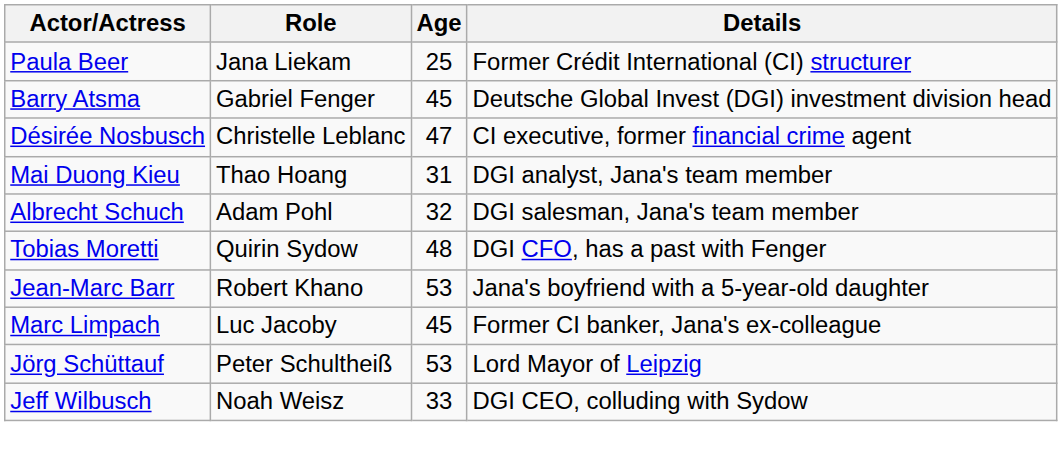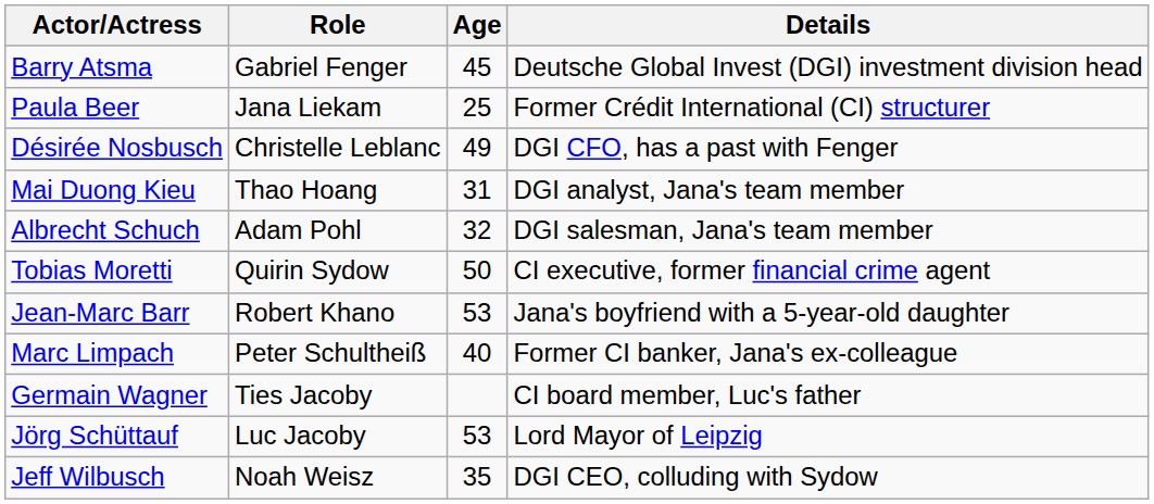 <table class="wikitable">
 <tr>
 <th>Actor/Actress</th>
 <th>Role</th>
 <th>Age</th>
 <th>Details</th>
 </tr>
 <tr>
+<td><a href='#'>Barry Atsma</a></td>
+<td>Gabriel Fenger</td>
+<td style="text-align: center;">45</td>
+<td>Deutsche Global Invest (DGI) investment division head</td>
+</tr>
+<tr>
 <td><a href='#'>Paula Beer</a></td>
 <td>Jana Liekam</td>
 <td style="text-align: center;">25</td>
 <td>Former Crédit International (CI) <a href='#'>structurer</a></td>
 </tr>
 <tr>
-<td><a href='#'>Barry Atsma</a></td>
-<td>Gabriel Fenger</td>
-<td style="text-align: center;">45</td>
-<td>Deutsche Global Invest (DGI) investment division head</td>
-</tr>
-<tr>
 <td style="white-space: nowrap;"><a href='#'>Désirée Nosbusch</a></td>
 <td style="white-space: nowrap;">Christelle Leblanc</td>
-<td style="text-align: center;">47</td>
-<td>CI executive, former <a href='#'>financial crime</a> agent</td>
+<td style="text-align: center;">49</td>
+<td>DGI <a href='#'>CFO</a>, has a past with Fenger</td>
 </tr>
 <tr>
 <td><a href='#'>Mai Duong Kieu</a></td>
 <td>Thao Hoang</td>
 <td style="text-align: center;">31</td>
 <td>DGI analyst, Jana's team member</td>
 </tr>
 <tr>
 <td><a href='#'>Albrecht Schuch</a></td>
 <td>Adam Pohl</td>
 <td style="text-align: center;">32</td>
 <td>DGI salesman, Jana's team member</td>
 </tr>
 <tr>
 <td><a href='#'>Tobias Moretti</a></td>
 <td>Quirin Sydow</td>
-<td style="text-align: center;">48</td>
-<td>DGI <a href='#'>CFO</a>, has a past with Fenger</td>
+<td style="text-align: center;">50</td>
+<td>CI executive, former <a href='#'>financial crime</a> agent</td>
 </tr>
 <tr>
 <td><a href='#'>Jean-Marc Barr</a></td>
 <td>Robert Khano</td>
 <td style="text-align: center;">53</td>
 <td>Jana's boyfriend with a 5-year-old daughter</td>
 </tr>
 <tr>
 <td><a href='#'>Marc Limpach</a></td>
-<td>Luc Jacoby</td>
-<td style="text-align: center;">45</td>
+<td>Peter Schultheiß</td>
+<td style="text-align: center;">40</td>
 <td>Former CI banker, Jana's ex-colleague</td>
 </tr>
 <tr>
+<td style="white-space: nowrap;"><a href='#'>Germain Wagner</a></td>
+<td>Ties Jacoby</td>
+<td></td>
+<td>CI board member, Luc's father</td>
+</tr>
+<tr>
 <td><a href='#'>Jörg Schüttauf</a></td>
-<td>Peter Schultheiß</td>
+<td>Luc Jacoby</td>
 <td style="text-align: center;">53</td>
 <td>Lord Mayor of <a href='#'>Leipzig</a></td>
 </tr>
 <tr>
 <td><a href='#'>Jeff Wilbusch</a></td>
 <td>Noah Weisz</td>
-<td style="text-align: center;">33</td>
+<td style="text-align: center;">35</td>
 <td>DGI CEO, colluding with Sydow</td>
 </tr>
 </table>
